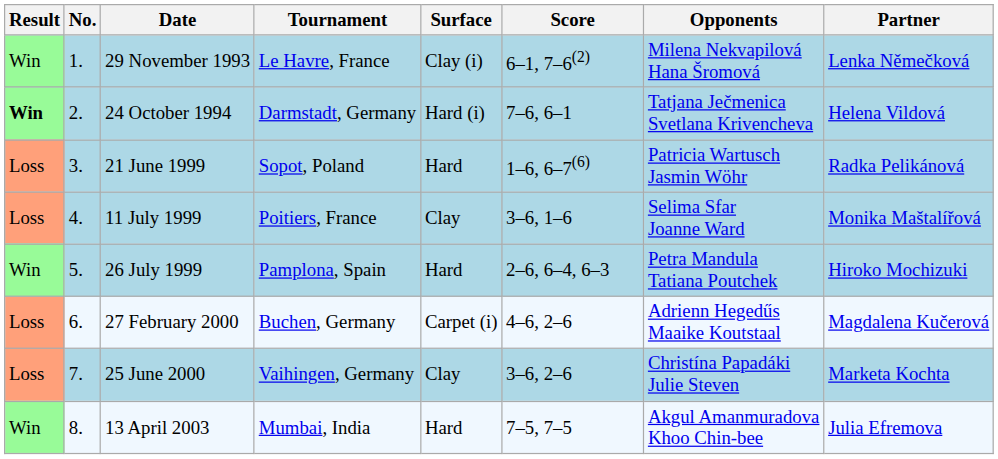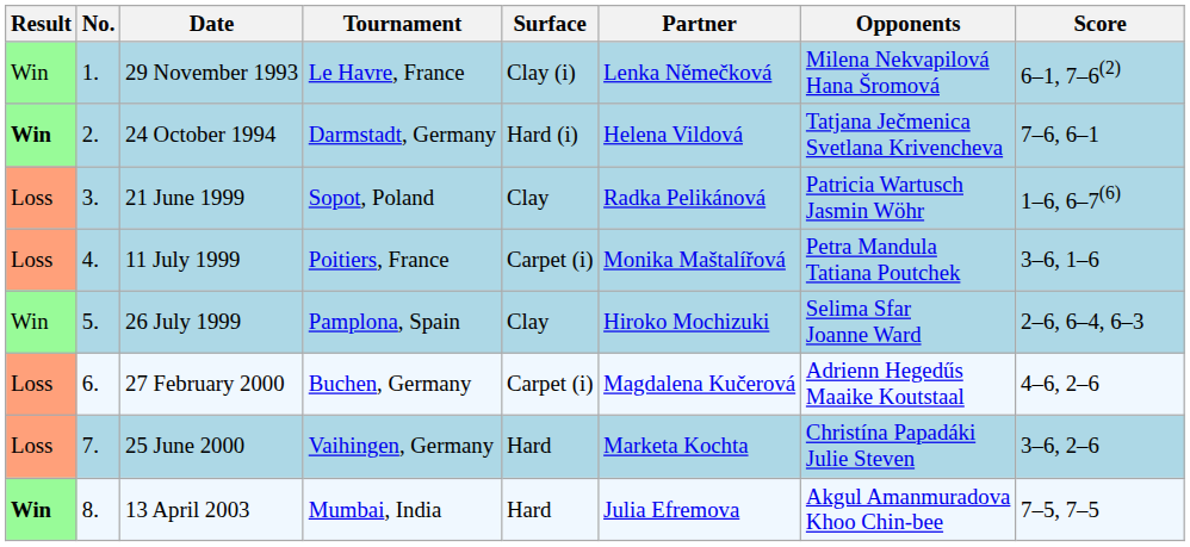 <table class="sortable wikitable" style="font-size:97%;">
 <tr>
 <th>Result</th>
 <th>No.</th>
 <th>Date</th>
 <th>Tournament</th>
 <th>Surface</th>
+<th>Partner</th>
+<th>Opponents</th>
 <th style="width:110px" class="unsortable">Score</th>
-<th>Opponents</th>
-<th>Partner</th>
 </tr>
 <tr style="background:lightblue;">
 <td style="background:#98fb98;">Win</td>
 <td>1.</td>
 <td>29 November 1993</td>
 <td><a href='#'>Le Havre</a>, France</td>
 <td>Clay (i)</td>
+<td> <a href='#'>Lenka Němečková</a></td>
+<td> <a href='#'>Milena Nekvapilová</a> <br>  <a href='#'>Hana Šromová</a></td>
 <td>6–1, 7–6<sup>(2)</sup></td>
-<td> <a href='#'>Milena Nekvapilová</a> <br>  <a href='#'>Hana Šromová</a></td>
-<td> <a href='#'>Lenka Němečková</a></td>
 </tr>
 <tr style="background:lightblue;">
 <td style="background:#98fb98;"><strong>Win</strong></td>
 <td>2.</td>
 <td>24 October 1994</td>
 <td><a href='#'>Darmstadt</a>, Germany</td>
 <td>Hard (i)</td>
+<td> <a href='#'>Helena Vildová</a></td>
+<td> <a href='#'>Tatjana Ječmenica</a> <br>  <a href='#'>Svetlana Krivencheva</a></td>
 <td>7–6, 6–1</td>
-<td> <a href='#'>Tatjana Ječmenica</a> <br>  <a href='#'>Svetlana Krivencheva</a></td>
-<td> <a href='#'>Helena Vildová</a></td>
 </tr>
 <tr bgcolor="lightblue">
 <td style="background:#ffa07a;">Loss</td>
 <td>3.</td>
 <td>21 June 1999</td>
 <td><a href='#'>Sopot</a>, Poland</td>
-<td>Hard</td>
+<td>Clay</td>
+<td> <a href='#'>Radka Pelikánová</a></td>
+<td> <a href='#'>Patricia Wartusch</a><br> <a href='#'>Jasmin Wöhr</a></td>
 <td>1–6, 6–7<sup>(6)</sup></td>
-<td> <a href='#'>Patricia Wartusch</a><br> <a href='#'>Jasmin Wöhr</a></td>
-<td> <a href='#'>Radka Pelikánová</a></td>
 </tr>
 <tr style="background:lightblue;">
 <td style="background:#ffa07a;">Loss</td>
 <td>4.</td>
 <td>11 July 1999</td>
 <td><a href='#'>Poitiers</a>, France</td>
-<td>Clay</td>
+<td>Carpet (i)</td>
+<td> <a href='#'>Monika Maštalířová</a></td>
+<td> <a href='#'>Petra Mandula</a> <br>  <a href='#'>Tatiana Poutchek</a></td>
 <td>3–6, 1–6</td>
-<td> <a href='#'>Selima Sfar</a> <br>  <a href='#'>Joanne Ward</a></td>
-<td> <a href='#'>Monika Maštalířová</a></td>
 </tr>
 <tr style="background:lightblue;">
 <td style="background:#98fb98;">Win</td>
 <td>5.</td>
 <td>26 July 1999</td>
 <td><a href='#'>Pamplona</a>, Spain</td>
-<td>Hard</td>
+<td>Clay</td>
+<td> <a href='#'>Hiroko Mochizuki</a></td>
+<td> <a href='#'>Selima Sfar</a> <br>  <a href='#'>Joanne Ward</a></td>
 <td>2–6, 6–4, 6–3</td>
-<td> <a href='#'>Petra Mandula</a> <br>  <a href='#'>Tatiana Poutchek</a></td>
-<td> <a href='#'>Hiroko Mochizuki</a></td>
 </tr>
 <tr style="background:#f0f8ff;">
 <td style="background:#ffa07a;">Loss</td>
 <td>6.</td>
 <td>27 February 2000</td>
 <td><a href='#'>Buchen</a>, Germany</td>
 <td>Carpet (i)</td>
+<td> <a href='#'>Magdalena Kučerová</a></td>
+<td> <a href='#'>Adrienn Hegedűs</a> <br>  <a href='#'>Maaike Koutstaal</a></td>
 <td>4–6, 2–6</td>
-<td> <a href='#'>Adrienn Hegedűs</a> <br>  <a href='#'>Maaike Koutstaal</a></td>
-<td> <a href='#'>Magdalena Kučerová</a></td>
 </tr>
 <tr bgcolor="lightblue">
 <td style="background:#ffa07a;">Loss</td>
 <td>7.</td>
 <td>25 June 2000</td>
 <td><a href='#'>Vaihingen</a>, Germany</td>
-<td>Clay</td>
+<td>Hard</td>
+<td> <a href='#'>Marketa Kochta</a></td>
+<td> <a href='#'>Christína Papadáki</a> <br> <a href='#'>Julie Steven</a></td>
 <td>3–6, 2–6</td>
-<td> <a href='#'>Christína Papadáki</a> <br> <a href='#'>Julie Steven</a></td>
-<td> <a href='#'>Marketa Kochta</a></td>
 </tr>
 <tr bgcolor="#f0f8ff">
-<td style="background:#98fb98;">Win</td>
+<td style="background:#98fb98;"><strong>Win</strong></td>
 <td>8.</td>
 <td>13 April 2003</td>
 <td><a href='#'>Mumbai</a>, India</td>
 <td>Hard</td>
+<td> <a href='#'>Julia Efremova</a></td>
+<td> <a href='#'>Akgul Amanmuradova</a><br>  <a href='#'>Khoo Chin-bee</a></td>
 <td>7–5, 7–5</td>
-<td> <a href='#'>Akgul Amanmuradova</a><br>  <a href='#'>Khoo Chin-bee</a></td>
-<td> <a href='#'>Julia Efremova</a></td>
 </tr>
 </table>
